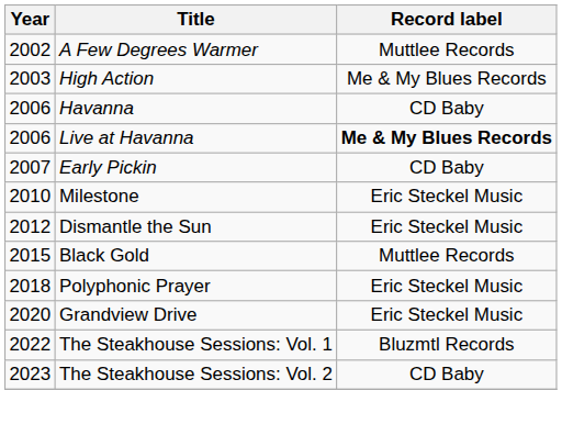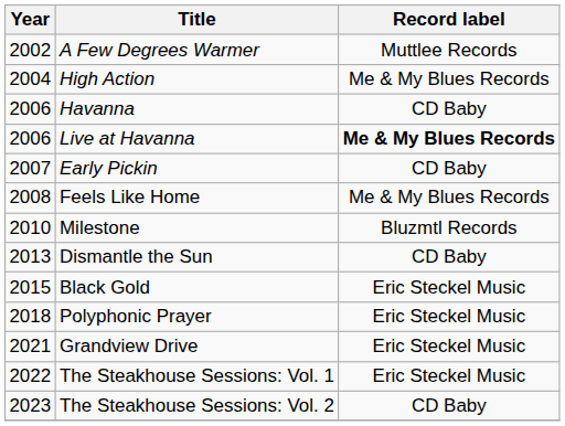 <table class="wikitable sortable">
 <tr>
 <th>Year</th>
 <th>Title</th>
 <th>Record label</th>
 </tr>
 <tr>
 <td>2002</td>
 <td><em>A Few Degrees Warmer</em></td>
 <td style="text-align:center;">Muttlee Records</td>
 </tr>
 <tr>
-<td>2003</td>
+<td>2004</td>
 <td><em>High Action</em></td>
 <td style="text-align:center;">Me & My Blues Records</td>
 </tr>
 <tr>
 <td>2006</td>
 <td><em>Havanna</em></td>
 <td style="text-align:center;">CD Baby</td>
 </tr>
 <tr>
 <td>2006</td>
 <td><em>Live at Havanna</em></td>
 <td style="text-align:center;"><strong>Me & My Blues Records</strong></td>
 </tr>
 <tr>
 <td>2007</td>
 <td><em>Early Pickin<strong></td>
 <td style="text-align:center;">CD Baby</td>
 </tr>
 <tr>
+<td>2008</td>
+<td></em>Feels Like Home<em></td>
+<td style="text-align:center;">Me & My Blues Records</td>
+</tr>
+<tr>
 <td>2010</td>
 <td></em>Milestone<em></td>
-<td style="text-align:center;">Eric Steckel Music</td>
+<td style="text-align:center;">Bluzmtl Records</td>
 </tr>
 <tr>
-<td>2012</td>
+<td>2013</td>
 <td></em>Dismantle the Sun<em></td>
-<td style="text-align:center;">Eric Steckel Music</td>
+<td style="text-align:center;">CD Baby</td>
 </tr>
 <tr>
 <td>2015</td>
 <td></em>Black Gold<em></td>
-<td style="text-align:center;">Muttlee Records</td>
+<td style="text-align:center;">Eric Steckel Music</td>
 </tr>
 <tr>
 <td>2018</td>
 <td></em>Polyphonic Prayer<em></td>
 <td style="text-align:center;">Eric Steckel Music</td>
 </tr>
 <tr>
-<td>2020</td>
+<td>2021</td>
 <td></em>Grandview Drive<em></td>
 <td style="text-align:center;">Eric Steckel Music</td>
 </tr>
 <tr>
 <td>2022</td>
 <td></em>The Steakhouse Sessions: Vol. 1<em></td>
-<td style="text-align:center;">Bluzmtl Records</td>
+<td style="text-align:center;">Eric Steckel Music</td>
 </tr>
 <tr>
 <td>2023</td>
 <td></em>The Steakhouse Sessions: Vol. 2<em></td>
 <td style="text-align:center;">CD Baby</td>
 </tr>
 <tr>
 </tr>
 </table>
